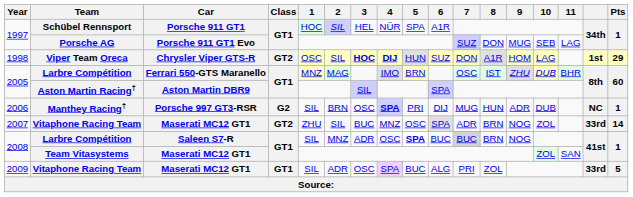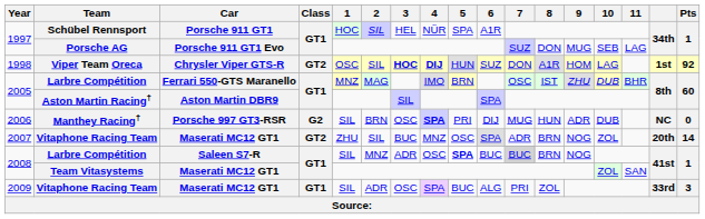 <table class="wikitable" style="text-align:center; font-size:85%">
 <tr>
 <th>Year</th>
 <th>Team</th>
 <th>Car</th>
 <th>Class</th>
 <th>1</th>
 <th>2</th>
 <th>3</th>
 <th>4</th>
 <th>5</th>
 <th>6</th>
 <th>7</th>
 <th>8</th>
 <th>9</th>
 <th>10</th>
 <th>11</th>
 <th></th>
 <th>Pts</th>
 </tr>
 <tr>
 <td rowspan=2><a href='#'>1997</a></td>
 <th nowrap>Schübel Rennsport</th>
 <th nowrap><a href='#'>Porsche 911 GT1</a></th>
 <th rowspan=2>GT1</th>
 <td style="background:#DFFFDF;"><a href='#'>HOC</a><br></td>
 <td style="background:#CFCFFF;"><em><a href='#'>SIL</a></em><br></td>
 <td><a href='#'>HEL</a></td>
 <td><a href='#'>NÜR</a></td>
 <td><a href='#'>SPA</a></td>
 <td><a href='#'>A1R</a></td>
 <td colspan=5></td>
 <th rowspan=2>34th</th>
 <th rowspan=2>1</th>
 </tr>
 <tr>
 <th nowrap><a href='#'>Porsche AG</a></th>
 <th nowrap><a href='#'>Porsche 911 GT1</a> Evo</th>
 <td colspan=6></td>
 <td style="background:#CFCFFF;"><a href='#'>SUZ</a><br></td>
 <td><a href='#'>DON</a></td>
 <td><a href='#'>MUG</a></td>
 <td><a href='#'>SEB</a></td>
 <td><a href='#'>LAG</a></td>
 </tr>
 <tr>
 <td><a href='#'>1998</a></td>
 <th nowrap><a href='#'>Viper</a> Team <a href='#'>Oreca</a></th>
 <th nowrap><a href='#'>Chrysler Viper GTS-R</a></th>
 <th>GT2</th>
 <td style="background:#FFFFBF;"><a href='#'>OSC</a><br></td>
 <td style="background:#FFFFBF;"><a href='#'>SIL</a><br></td>
 <td style="background:#FFFFBF;"><strong><a href='#'>HOC</a></strong><br></td>
 <td style="background:#FFFFBF;"><strong><a href='#'>DIJ</a></strong><br></td>
 <td style="background:#DFDFDF;"><a href='#'>HUN</a><br></td>
 <td style="background:#FFFFBF;"><a href='#'>SUZ</a><br></td>
 <td style="background:#FFFFBF;"><a href='#'>DON</a><br></td>
 <td style="background:#DFDFDF;"><a href='#'>A1R</a><br></td>
 <td style="background:#FFFFBF;"><a href='#'>HOM</a><br></td>
 <td style="background:#FFFFBF;"><a href='#'>LAG</a><br></td>
 <td></td>
 <th style="background:#FFFFBF;">1st</th>
-<th style="background:#FFFFBF;">29</th>
+<th style="background:#FFFFBF;">92</th>
 </tr>
 <tr>
 <td rowspan=2><a href='#'>2005</a></td>
 <th nowrap><a href='#'>Larbre Compétition</a></th>
 <th nowrap><a href='#'>Ferrari 550</a>-GTS Maranello</th>
 <th rowspan=2>GT1</th>
 <td style="background:#FFFFBF;"><a href='#'>MNZ</a><br></td>
 <td style="background:#DFFFDF;"><a href='#'>MAG</a><br></td>
 <td></td>
 <td style="background:#DFDFDF;"><a href='#'>IMO</a><br></td>
 <td style="background:#FFFFBF;"><a href='#'>BRN</a><br></td>
 <td></td>
 <td style="background:#DFFFDF;"><a href='#'>OSC</a><br></td>
 <td style="background:#DFFFDF;"><a href='#'>IST</a><br></td>
 <td style="background:#DFDFDF;"><em><a href='#'>ZHU</a></em><br></td>
 <td style="background:#FFFFBF;"><em><a href='#'>DUB</a></em><br></td>
 <td style="background:#DFFFDF;"><a href='#'>BHR</a><br></td>
 <th rowspan=2>8th</th>
 <th rowspan=2>60</th>
 </tr>
 <tr>
 <th nowrap><a href='#'>Aston Martin Racing</a><sup>†</sup></th>
 <th nowrap><a href='#'>Aston Martin DBR9</a></th>
 <td colspan=2></td>
 <td style="background:#CFCFFF;"><a href='#'>SIL</a><br></td>
 <td colspan=2></td>
 <td style="background:#CFCFFF;"><a href='#'>SPA</a><br></td>
 <td colspan=5></td>
 </tr>
 <tr>
 <td><a href='#'>2006</a></td>
 <th nowrap><a href='#'>Manthey Racing</a><sup>†</sup></th>
 <th nowrap><a href='#'>Porsche 997 GT3</a>-RSR</th>
 <th>G2</th>
 <td><a href='#'>SIL</a></td>
 <td><a href='#'>BRN</a></td>
 <td><a href='#'>OSC</a></td>
 <td style="background:#CFCFFF;"><strong><a href='#'>SPA</a></strong><br></td>
 <td><a href='#'>PRI</a></td>
 <td><a href='#'>DIJ</a></td>
 <td><a href='#'>MUG</a></td>
 <td><a href='#'>HUN</a></td>
 <td><a href='#'>ADR</a></td>
 <td><a href='#'>DUB</a></td>
 <td></td>
 <th>NC</th>
-<th>1</th>
+<th>0</th>
 </tr>
 <tr>
 <td><a href='#'>2007</a></td>
 <th nowrap><a href='#'>Vitaphone Racing Team</a></th>
 <th nowrap><a href='#'>Maserati MC12</a> GT1</th>
 <th>GT2</th>
 <td><a href='#'>ZHU</a></td>
 <td><a href='#'>SIL</a></td>
 <td><a href='#'>BUC</a></td>
 <td><a href='#'>MNZ</a></td>
 <td><a href='#'>OSC</a></td>
 <td style="background:#DFDFDF;"><a href='#'>SPA</a><br></td>
 <td><a href='#'>ADR</a></td>
 <td><a href='#'>BRN</a></td>
 <td><a href='#'>NOG</a></td>
 <td><a href='#'>ZOL</a></td>
 <td></td>
-<th>33rd</th>
+<th>20th</th>
 <th>14</th>
 </tr>
 <tr>
 <td rowspan=2><a href='#'>2008</a></td>
 <th nowrap><a href='#'>Larbre Compétition</a></th>
 <th nowrap><a href='#'>Saleen S7</a>-R</th>
 <th rowspan=2>GT1</th>
 <td><a href='#'>SIL</a></td>
 <td><a href='#'>MNZ</a></td>
 <td><a href='#'>ADR</a></td>
 <td><a href='#'>OSC</a></td>
 <td style="background:#FFFFFF;"><strong><a href='#'>SPA</a></strong><br></td>
 <td><a href='#'>BUC</a></td>
 <td style="background: lightgrey;"><a href='#'>BUC</a></td>
 <td><a href='#'>BRN</a></td>
 <td><a href='#'>NOG</a></td>
 <td colspan=2></td>
 <th rowspan=2>41st</th>
 <th rowspan=2>1</th>
 </tr>
 <tr>
 <th nowrap><a href='#'>Team Vitasystems</a></th>
 <th nowrap><a href='#'>Maserati MC12</a> GT1</th>
 <td colspan=9></td>
 <td style="background:#DFFFDF;"><a href='#'>ZOL</a><br></td>
 <td><a href='#'>SAN</a></td>
 </tr>
 <tr>
 <td><a href='#'>2009</a></td>
 <th nowrap><a href='#'>Vitaphone Racing Team</a></th>
 <th nowrap><a href='#'>Maserati MC12</a> GT1</th>
 <th>GT1</th>
 <td><a href='#'>SIL</a></td>
 <td><a href='#'>ADR</a></td>
 <td><a href='#'>OSC</a></td>
 <td style="background:#EFCFFF;"><a href='#'>SPA</a><br></td>
 <td><a href='#'>BUC</a></td>
 <td><a href='#'>ALG</a></td>
 <td><a href='#'>PRI</a></td>
 <td><a href='#'>ZOL</a></td>
 <td colspan=3></td>
 <th>33rd</th>
-<th>5</th>
+<th>3</th>
 </tr>
 <tr>
 <th colspan="17">Source:</th>
 </tr>
 </table>
